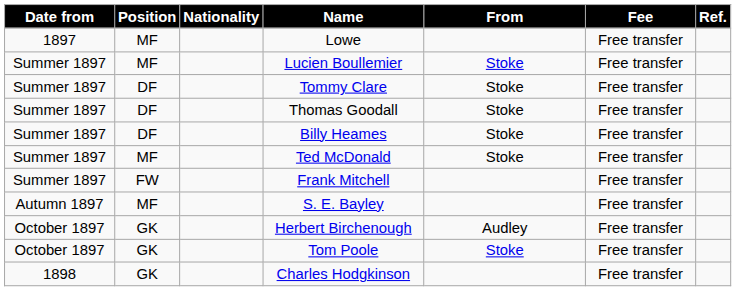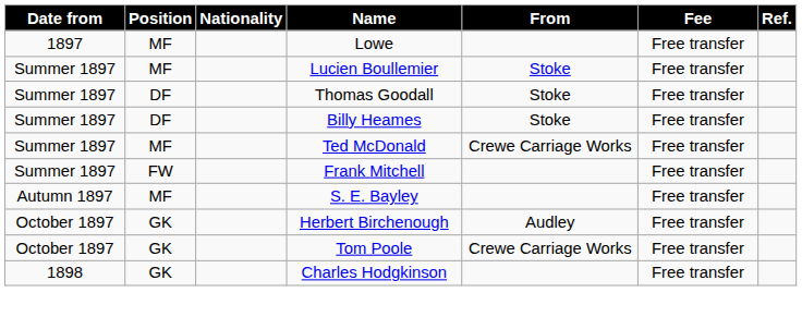 <table class="wikitable" style="text-align:center; font-size:90%; ">
 <tr>
 <th style="background:#000000; color:white; width:100px;">Date from</th>
 <th style="background:#000000; color:white; width:50px;">Position</th>
 <th style="background:#000000; color:white; width:50px;">Nationality</th>
 <th style="background:#000000; color:white; width:150px;">Name</th>
 <th style="background:#000000; color:white; width:150px;">From</th>
 <th style="background:#000000; color:white; width:100px;">Fee</th>
 <th style="background:#000000; color:white; width:25px;">Ref.</th>
 </tr>
 <tr>
 <td>1897</td>
 <td>MF</td>
 <td></td>
 <td>Lowe</td>
 <td></td>
 <td>Free transfer</td>
 <td></td>
 </tr>
 <tr>
 <td>Summer 1897</td>
 <td>MF</td>
 <td></td>
 <td><a href='#'>Lucien Boullemier</a></td>
 <td><a href='#'>Stoke</a></td>
 <td>Free transfer</td>
 <td></td>
 </tr>
 <tr>
 <td>Summer 1897</td>
 <td>DF</td>
 <td></td>
-<td><a href='#'>Tommy Clare</a></td>
-<td>Stoke</td>
-<td>Free transfer</td>
-<td></td>
-</tr>
-<tr>
-<td>Summer 1897</td>
-<td>DF</td>
-<td></td>
 <td>Thomas Goodall</td>
 <td>Stoke</td>
 <td>Free transfer</td>
 <td></td>
 </tr>
 <tr>
 <td>Summer 1897</td>
 <td>DF</td>
 <td></td>
 <td><a href='#'>Billy Heames</a></td>
 <td>Stoke</td>
 <td>Free transfer</td>
 <td></td>
 </tr>
 <tr>
 <td>Summer 1897</td>
 <td>MF</td>
 <td></td>
 <td><a href='#'>Ted McDonald</a></td>
-<td>Stoke</td>
+<td>Crewe Carriage Works</td>
 <td>Free transfer</td>
 <td></td>
 </tr>
 <tr>
 <td>Summer 1897</td>
 <td>FW</td>
 <td></td>
 <td><a href='#'>Frank Mitchell</a></td>
 <td></td>
 <td>Free transfer</td>
 <td></td>
 </tr>
 <tr>
 <td>Autumn 1897</td>
 <td>MF</td>
 <td></td>
 <td><a href='#'>S. E. Bayley</a></td>
 <td></td>
 <td>Free transfer</td>
 <td></td>
 </tr>
 <tr>
 <td>October 1897</td>
 <td>GK</td>
 <td></td>
 <td><a href='#'>Herbert Birchenough</a></td>
 <td>Audley</td>
 <td>Free transfer</td>
 <td></td>
 </tr>
 <tr>
 <td>October 1897</td>
 <td>GK</td>
 <td></td>
 <td><a href='#'>Tom Poole</a></td>
-<td><a href='#'>Stoke</a></td>
+<td>Crewe Carriage Works</td>
 <td>Free transfer</td>
 <td></td>
 </tr>
 <tr>
 <td>1898</td>
 <td>GK</td>
 <td></td>
 <td><a href='#'>Charles Hodgkinson</a></td>
 <td></td>
 <td>Free transfer</td>
 <td></td>
 </tr>
 </table>
